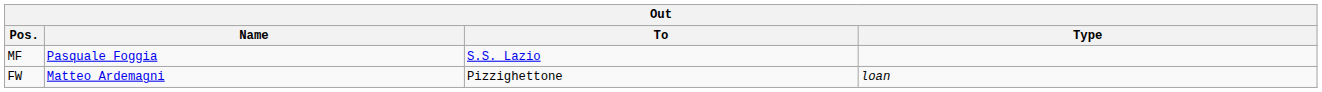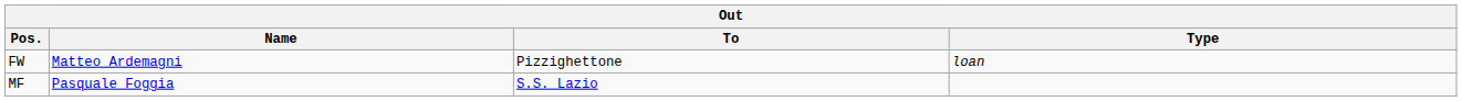 <table class="wikitable" style="font-size:90%;width:99%;">
 <tr>
 <th colspan="4">Out</th>
 </tr>
 <tr>
 <th width=3%>Pos.</th>
 <th width=32%>Name</th>
 <th width=30%>To</th>
 <th width=35%>Type</th>
 </tr>
 <tr>
+<td>FW</td>
+<td><a href='#'>Matteo Ardemagni</a></td>
+<td>Pizzighettone</td>
+<td><em>loan</em></td>
+</tr>
+<tr>
 <td>MF</td>
 <td><a href='#'>Pasquale Foggia</a></td>
 <td><a href='#'>S.S. Lazio</a></td>
 <td></td>
 </tr>
-<tr>
-<td>FW</td>
-<td><a href='#'>Matteo Ardemagni</a></td>
-<td>Pizzighettone</td>
-<td><em>loan</em></td>
-</tr>
 </table>
